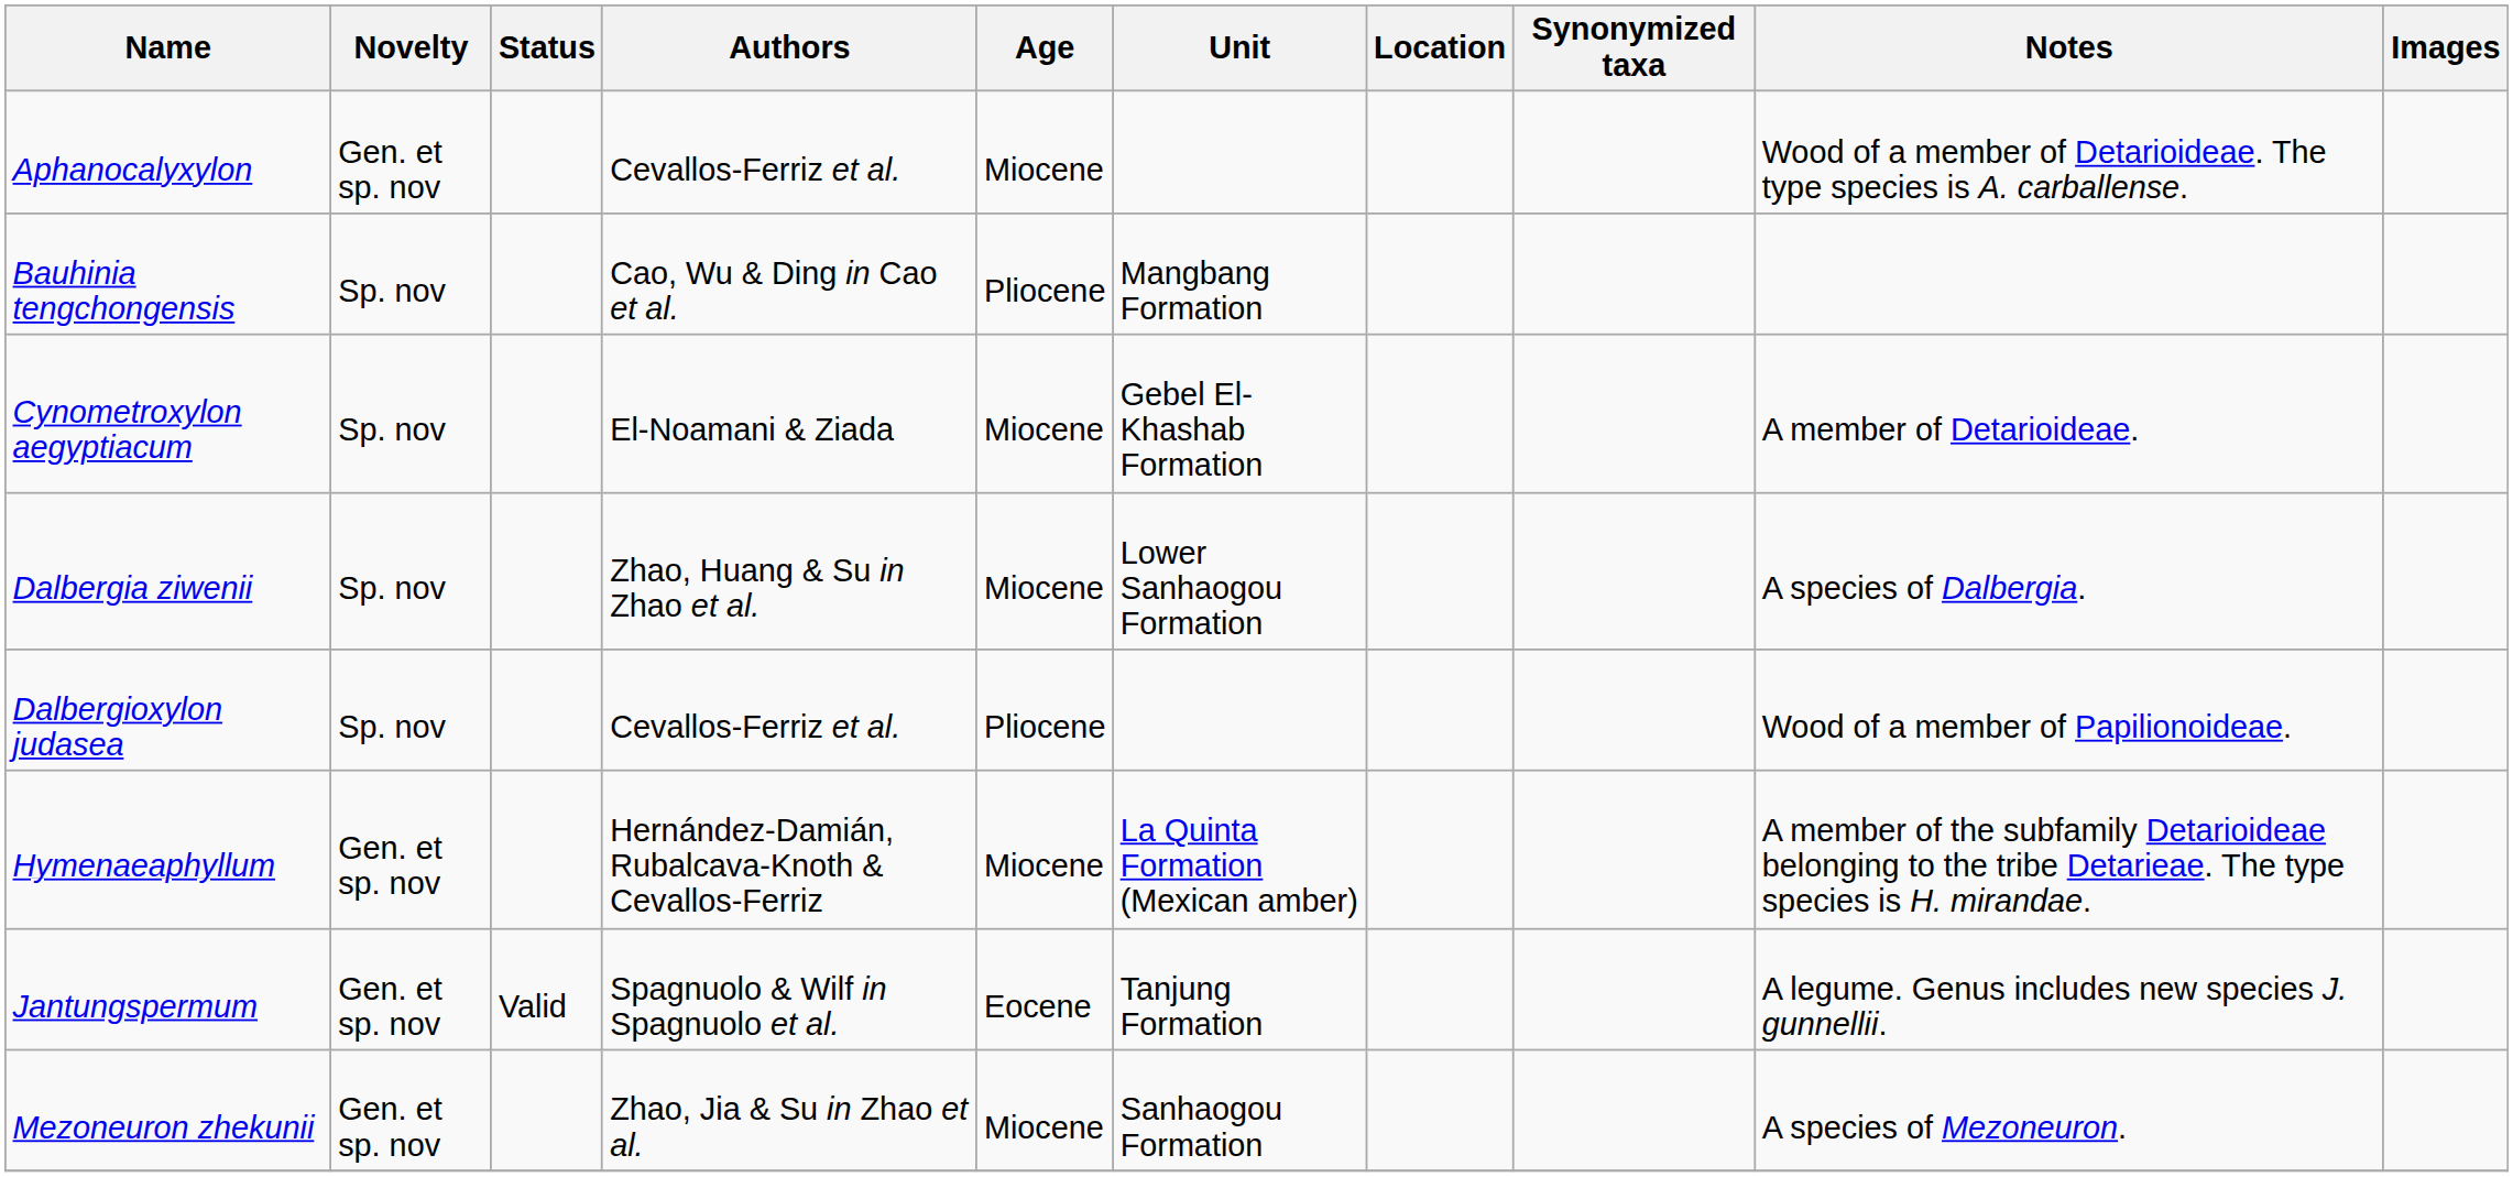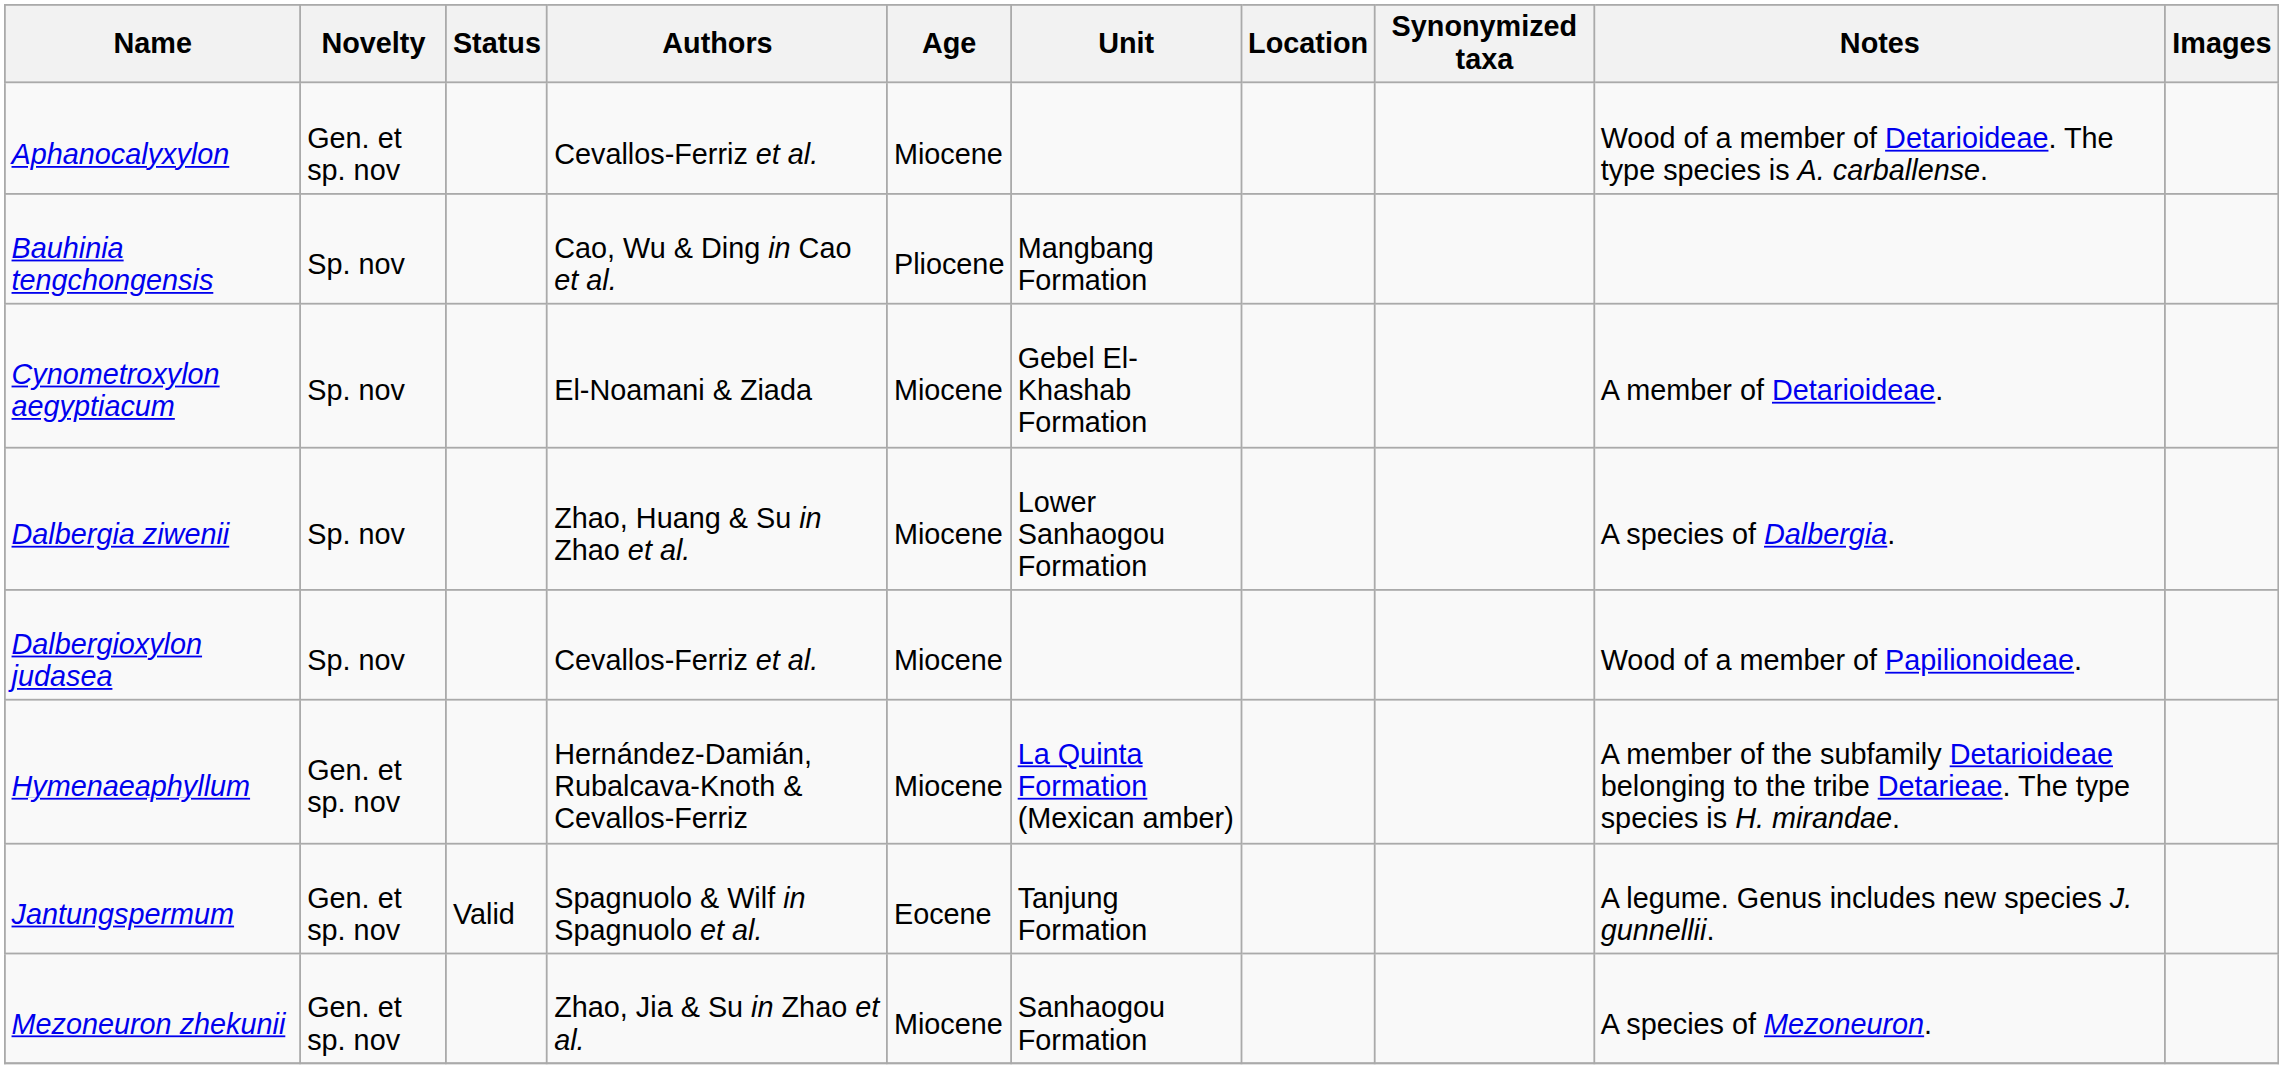 <table class="wikitable sortable" align="center" width="100%">
 <tr>
 <th>Name</th>
 <th>Novelty</th>
 <th>Status</th>
 <th>Authors</th>
 <th>Age</th>
 <th>Unit</th>
 <th>Location</th>
 <th>Synonymized taxa</th>
 <th>Notes</th>
 <th>Images</th>
 </tr>
 <tr>
 <td><br><em><a href='#'>Aphanocalyxylon</a></em></td>
 <td><br>Gen. et sp. nov</td>
 <td></td>
 <td><br>Cevallos-Ferriz <em>et al.</em></td>
 <td><br>Miocene</td>
 <td></td>
 <td><br></td>
 <td></td>
 <td><br>Wood of a member of <a href='#'>Detarioideae</a>. The type species is <em>A. carballense</em>.</td>
 <td></td>
 </tr>
 <tr>
 <td><br><em><a href='#'>Bauhinia tengchongensis</a></em></td>
 <td><br>Sp. nov</td>
 <td></td>
 <td><br>Cao, Wu & Ding <em>in</em> Cao <em>et al.</em></td>
 <td><br>Pliocene</td>
 <td><br>Mangbang Formation</td>
 <td><br></td>
 <td></td>
 <td></td>
 <td></td>
 </tr>
 <tr>
 <td><br><em><a href='#'>Cynometroxylon aegyptiacum</a></em></td>
 <td><br>Sp. nov</td>
 <td></td>
 <td><br>El-Noamani & Ziada</td>
 <td><br>Miocene</td>
 <td><br>Gebel El-Khashab Formation</td>
 <td><br></td>
 <td></td>
 <td><br>A member of <a href='#'>Detarioideae</a>.</td>
 <td></td>
 </tr>
 <tr>
 <td><br><em><a href='#'>Dalbergia ziwenii</a></em></td>
 <td><br>Sp. nov</td>
 <td></td>
 <td><br>Zhao, Huang & Su <em>in</em> Zhao <em>et al.</em></td>
 <td><br>Miocene</td>
 <td><br>Lower Sanhaogou Formation</td>
 <td><br></td>
 <td></td>
 <td><br>A species of <em><a href='#'>Dalbergia</a></em>.</td>
 <td></td>
 </tr>
 <tr>
 <td><br><em><a href='#'>Dalbergioxylon judasea</a></em></td>
 <td><br>Sp. nov</td>
 <td></td>
 <td><br>Cevallos-Ferriz <em>et al.</em></td>
-<td><br>Pliocene</td>
+<td><br>Miocene</td>
 <td></td>
 <td><br></td>
 <td></td>
 <td><br>Wood of a member of <a href='#'>Papilionoideae</a>.</td>
 <td></td>
 </tr>
 <tr>
 <td><br><em><a href='#'>Hymenaeaphyllum</a></em></td>
 <td><br>Gen. et sp. nov</td>
 <td></td>
 <td><br>Hernández-Damián, Rubalcava-Knoth & Cevallos-Ferriz</td>
 <td><br>Miocene</td>
 <td><br><a href='#'>La Quinta Formation</a><br>(Mexican amber)</td>
 <td><br></td>
 <td></td>
 <td><br>A member of the subfamily <a href='#'>Detarioideae</a> belonging to the tribe <a href='#'>Detarieae</a>. The type species is <em>H. mirandae</em>.</td>
 <td></td>
 </tr>
 <tr>
 <td><br><em><a href='#'>Jantungspermum</a></em></td>
 <td><br>Gen. et sp. nov</td>
 <td><br>Valid</td>
 <td><br>Spagnuolo & Wilf <em>in</em> Spagnuolo <em>et al.</em></td>
 <td><br>Eocene</td>
 <td><br>Tanjung Formation</td>
 <td><br></td>
 <td></td>
 <td><br>A legume. Genus includes new species <em>J. gunnellii</em>.</td>
 <td></td>
 </tr>
 <tr>
 <td><br><em><a href='#'>Mezoneuron zhekunii</a></em></td>
 <td><br>Gen. et sp. nov</td>
 <td></td>
 <td><br>Zhao, Jia & Su <em>in</em> Zhao <em>et al.</em></td>
 <td><br>Miocene</td>
 <td><br>Sanhaogou Formation</td>
 <td><br></td>
 <td></td>
 <td><br>A species of <em><a href='#'>Mezoneuron</a></em>.</td>
 <td></td>
 </tr>
 <tr>
 </tr>
 </table>
